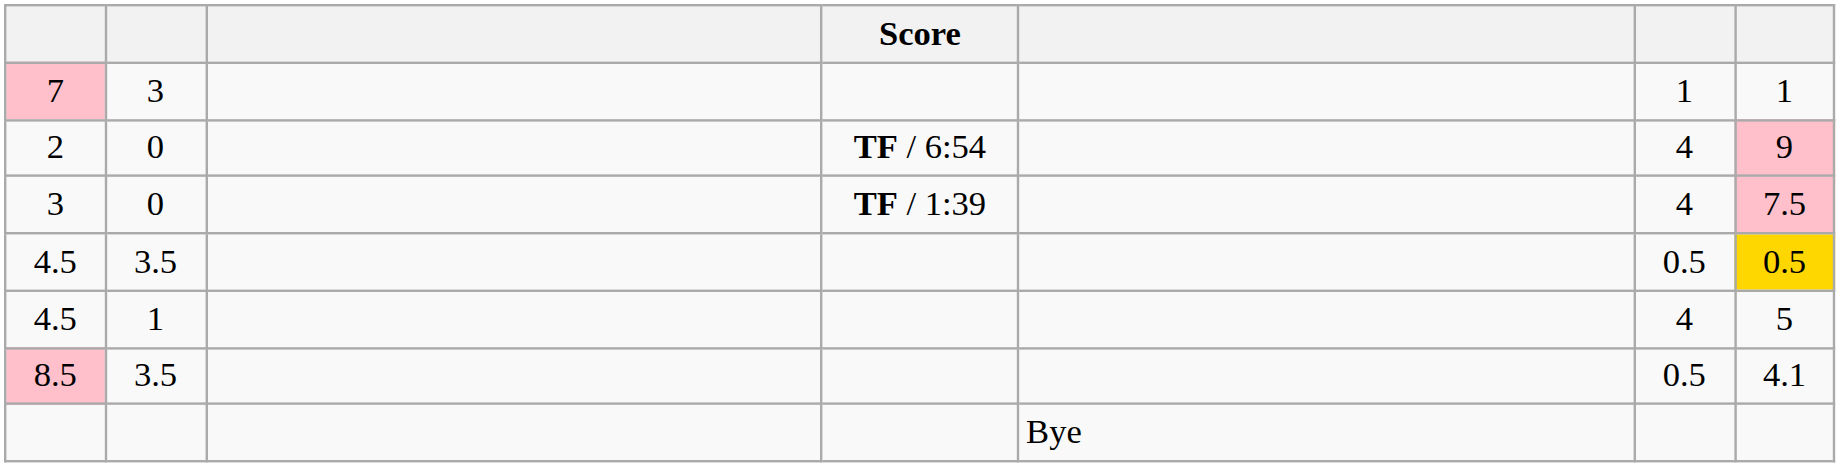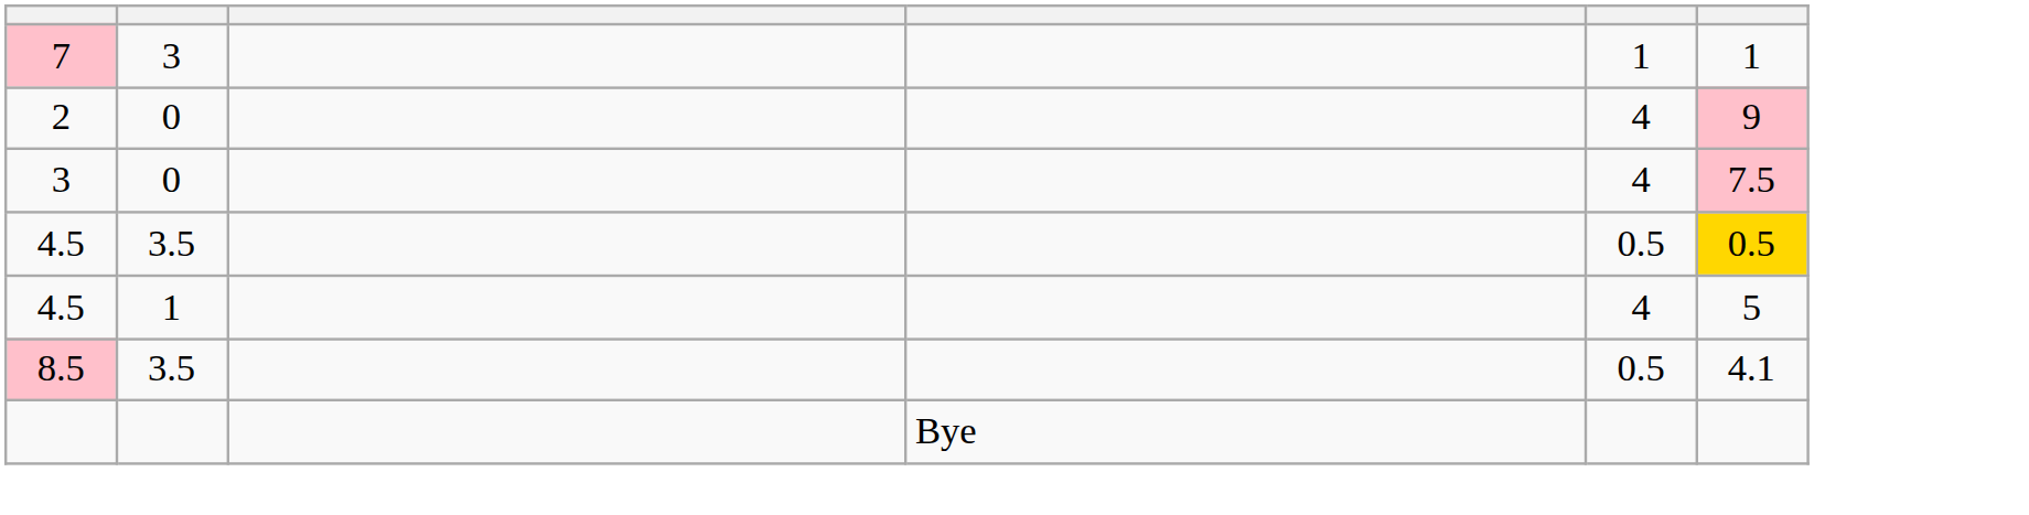 <table class="wikitable" style="text-align: center; font-size:90%" |>
 <tr>
 <th width="35"></th>
 <th width="35"></th>
 <th width="250"></th>
-<th width="75">Score</th>
 <th width="250"></th>
 <th width="35"></th>
 <th width="35"></th>
 </tr>
 <tr>
 <td bgcolor=pink>7</td>
 <td>3</td>
 <td style="text-align:left;"></td>
-<td></td>
 <td style="text-align:left;"><strong></strong></td>
 <td>1</td>
 <td>1</td>
 </tr>
 <tr>
 <td>2</td>
 <td>0</td>
 <td style="text-align:left;"><strong></strong></td>
-<td><strong>TF</strong> / 6:54</td>
 <td style="text-align:left;"></td>
 <td>4</td>
 <td bgcolor=pink>9</td>
 </tr>
 <tr>
 <td>3</td>
 <td>0</td>
 <td style="text-align:left;"><strong></strong></td>
-<td><strong>TF</strong> / 1:39</td>
 <td style="text-align:left;"></td>
 <td>4</td>
 <td bgcolor=pink>7.5</td>
 </tr>
 <tr>
 <td>4.5</td>
 <td>3.5</td>
 <td style="text-align:left;"></td>
-<td></td>
 <td style="text-align:left;"><strong></strong></td>
 <td>0.5</td>
 <td style="background: gold;">0.5</td>
 </tr>
 <tr>
 <td>4.5</td>
 <td>1</td>
 <td style="text-align:left;"><strong></strong></td>
-<td></td>
 <td style="text-align:left;"></td>
 <td>4</td>
 <td>5</td>
 </tr>
 <tr>
 <td bgcolor=pink>8.5</td>
 <td>3.5</td>
 <td style="text-align:left;"></td>
-<td></td>
 <td style="text-align:left;"><strong></strong></td>
 <td>0.5</td>
 <td>4.1</td>
 </tr>
 <tr>
 <td></td>
 <td></td>
 <td style="text-align:left;"></td>
-<td></td>
 <td style="text-align:left;">Bye</td>
 <td></td>
 <td></td>
 </tr>
 </table>
